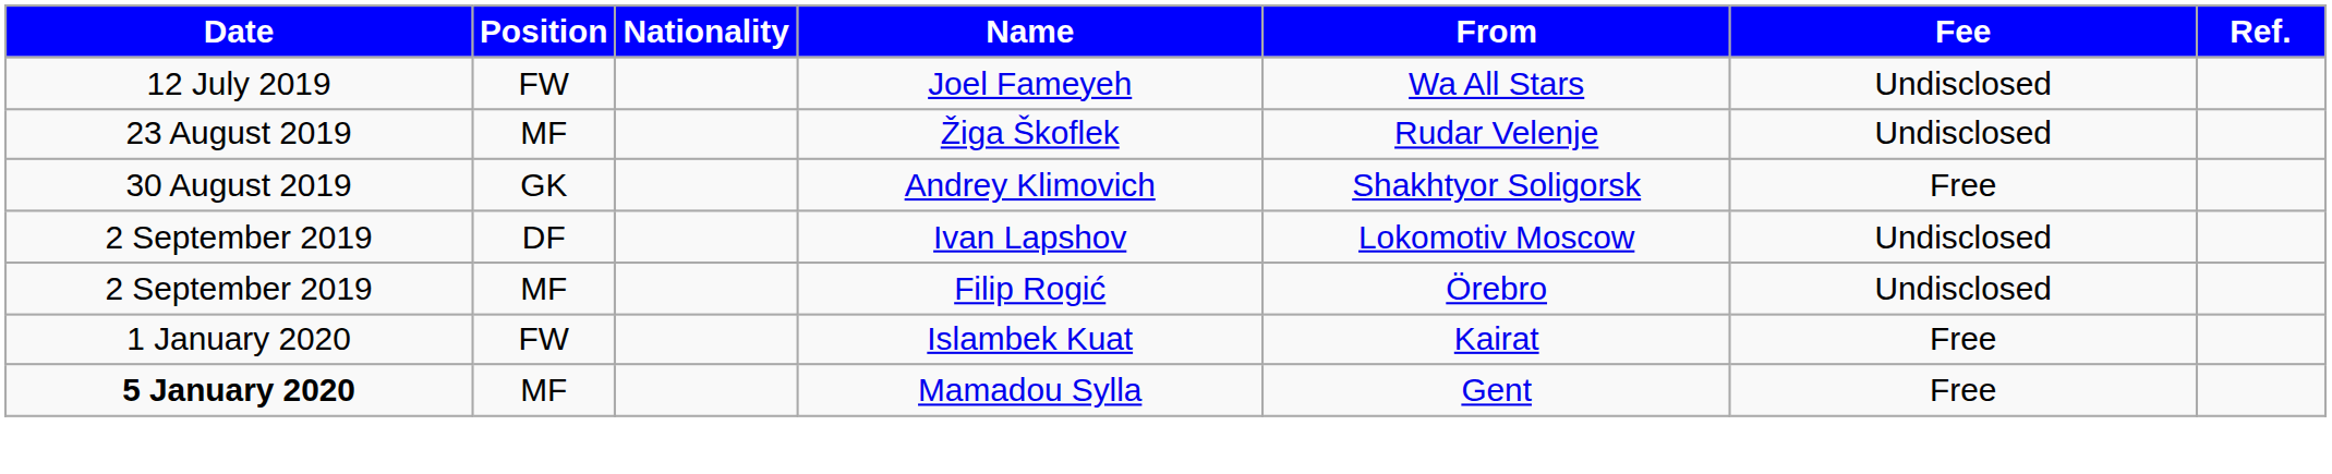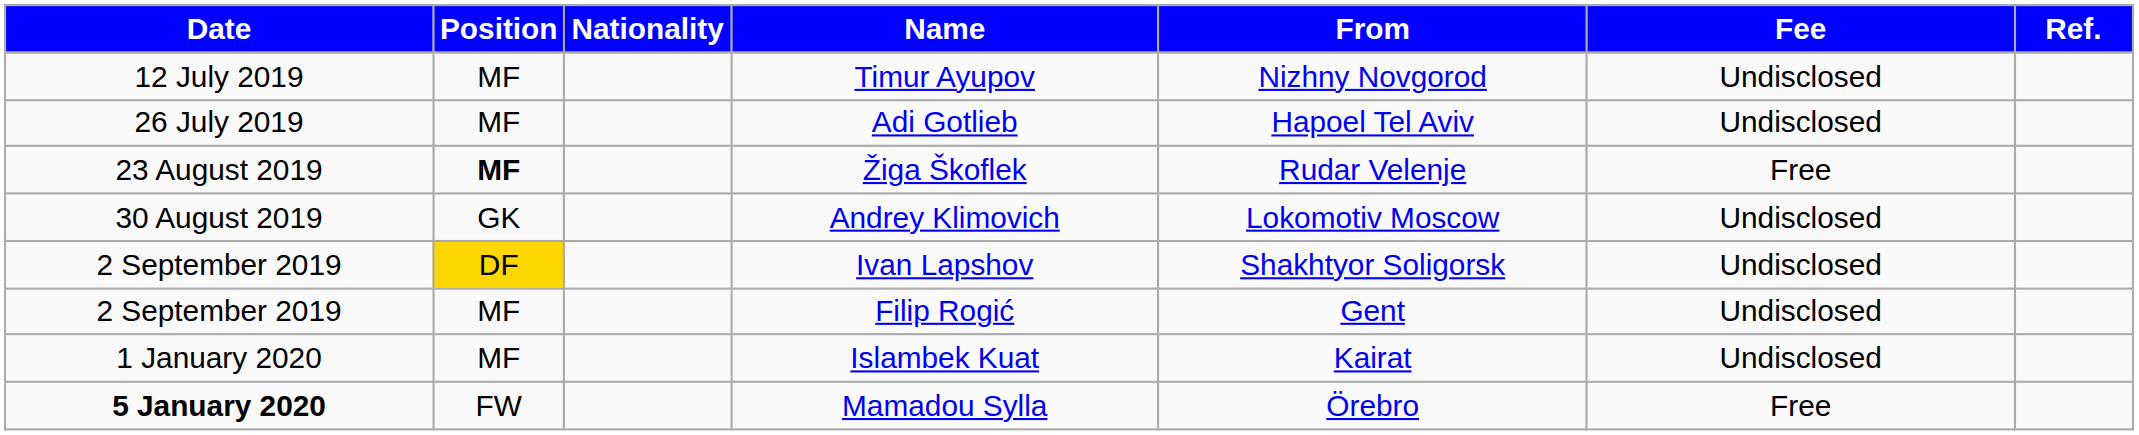 <table class="wikitable"  style="text-align:center; font-size:90%; ">
 <tr>
 <th style="background:#0000FF; color:white; width:200px;">Date</th>
 <th style="background:#0000FF; color:white; width:50px;">Position</th>
 <th style="background:#0000FF; color:white; width:505x;">Nationality</th>
 <th style="background:#0000FF; color:white; width:200px;">Name</th>
 <th style="background:#0000FF; color:white; width:200px;">From</th>
 <th style="background:#0000FF; color:white; width:200px;">Fee</th>
 <th style="background:#0000FF; color:white; width:50px;">Ref.</th>
 </tr>
 <tr>
 <td>12 July 2019</td>
-<td>FW</td>
+<td>MF</td>
 <td></td>
-<td><a href='#'>Joel Fameyeh</a></td>
-<td><a href='#'>Wa All Stars</a></td>
+<td><a href='#'>Timur Ayupov</a></td>
+<td><a href='#'>Nizhny Novgorod</a></td>
+<td>Undisclosed</td>
+<td></td>
+</tr>
+<tr>
+<td>26 July 2019</td>
+<td>MF</td>
+<td></td>
+<td><a href='#'>Adi Gotlieb</a></td>
+<td><a href='#'>Hapoel Tel Aviv</a></td>
 <td>Undisclosed</td>
 <td></td>
 </tr>
 <tr>
 <td>23 August 2019</td>
-<td>MF</td>
+<td><strong>MF</strong></td>
 <td></td>
 <td><a href='#'>Žiga Škoflek</a></td>
 <td><a href='#'>Rudar Velenje</a></td>
-<td>Undisclosed</td>
+<td>Free</td>
 <td></td>
 </tr>
 <tr>
 <td>30 August 2019</td>
 <td>GK</td>
 <td></td>
 <td><a href='#'>Andrey Klimovich</a></td>
-<td><a href='#'>Shakhtyor Soligorsk</a></td>
-<td>Free</td>
+<td><a href='#'>Lokomotiv Moscow</a></td>
+<td>Undisclosed</td>
 <td></td>
 </tr>
 <tr>
 <td>2 September 2019</td>
-<td>DF</td>
+<td style="background: gold;">DF</td>
 <td></td>
 <td><a href='#'>Ivan Lapshov</a></td>
-<td><a href='#'>Lokomotiv Moscow</a></td>
+<td><a href='#'>Shakhtyor Soligorsk</a></td>
 <td>Undisclosed</td>
 <td></td>
 </tr>
 <tr>
 <td>2 September 2019</td>
 <td>MF</td>
 <td></td>
 <td><a href='#'>Filip Rogić</a></td>
-<td><a href='#'>Örebro</a></td>
+<td><a href='#'>Gent</a></td>
 <td>Undisclosed</td>
 <td></td>
 </tr>
 <tr>
 <td>1 January 2020</td>
-<td>FW</td>
+<td>MF</td>
 <td></td>
 <td><a href='#'>Islambek Kuat</a></td>
 <td><a href='#'>Kairat</a></td>
-<td>Free</td>
+<td>Undisclosed</td>
 <td></td>
 </tr>
 <tr>
 <td><strong>5 January 2020</strong></td>
-<td>MF</td>
+<td>FW</td>
 <td></td>
 <td><a href='#'>Mamadou Sylla</a></td>
-<td><a href='#'>Gent</a></td>
+<td><a href='#'>Örebro</a></td>
 <td>Free</td>
 <td></td>
 </tr>
 </table>
